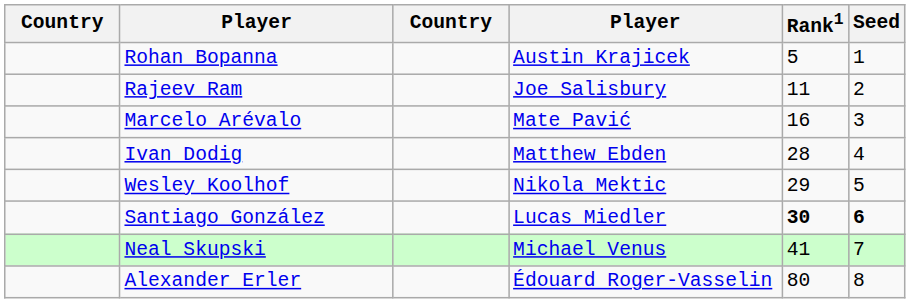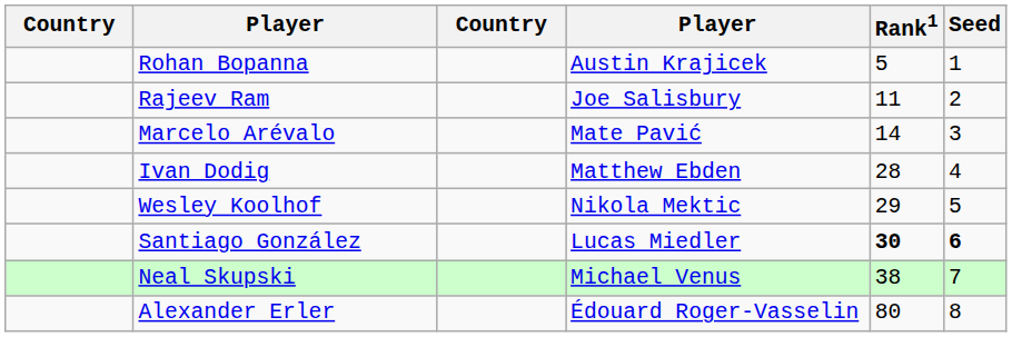 <table class="sortable wikitable">
 <tr>
 <th width="70">Country</th>
 <th width="175">Player</th>
 <th width="70">Country</th>
 <th width="175">Player</th>
 <th>Rank<sup>1</sup></th>
 <th>Seed</th>
 </tr>
 <tr>
 <td></td>
 <td><a href='#'>Rohan Bopanna</a></td>
 <td></td>
 <td><a href='#'>Austin Krajicek</a></td>
 <td>5</td>
 <td>1</td>
 </tr>
 <tr>
 <td></td>
 <td><a href='#'>Rajeev Ram</a></td>
 <td></td>
 <td><a href='#'>Joe Salisbury</a></td>
 <td>11</td>
 <td>2</td>
 </tr>
 <tr>
 <td></td>
 <td><a href='#'>Marcelo Arévalo</a></td>
 <td></td>
 <td><a href='#'>Mate Pavić</a></td>
-<td>16</td>
+<td>14</td>
 <td>3</td>
 </tr>
 <tr>
 <td></td>
 <td><a href='#'>Ivan Dodig</a></td>
 <td></td>
 <td><a href='#'>Matthew Ebden</a></td>
 <td>28</td>
 <td>4</td>
 </tr>
 <tr>
 <td></td>
 <td><a href='#'>Wesley Koolhof</a></td>
 <td></td>
 <td><a href='#'>Nikola Mektic</a></td>
 <td>29</td>
 <td>5</td>
 </tr>
 <tr>
 <td></td>
 <td><a href='#'>Santiago González</a></td>
 <td></td>
 <td><a href='#'>Lucas Miedler</a></td>
 <td><strong>30</strong></td>
 <td><strong>6</strong></td>
 </tr>
 <tr bgcolor=#cfc>
 <td></td>
 <td><a href='#'>Neal Skupski</a></td>
 <td></td>
 <td><a href='#'>Michael Venus</a></td>
-<td>41</td>
+<td>38</td>
 <td>7</td>
 </tr>
 <tr>
 <td></td>
 <td><a href='#'>Alexander Erler</a></td>
 <td></td>
 <td><a href='#'>Édouard Roger-Vasselin</a></td>
 <td>80</td>
 <td>8</td>
 </tr>
 </table>
